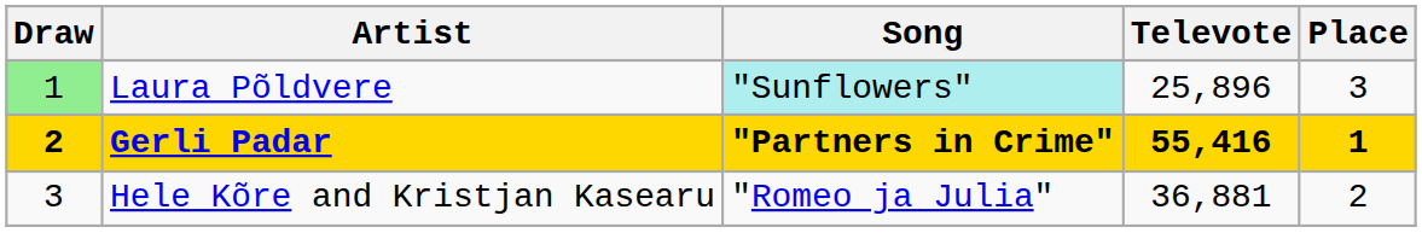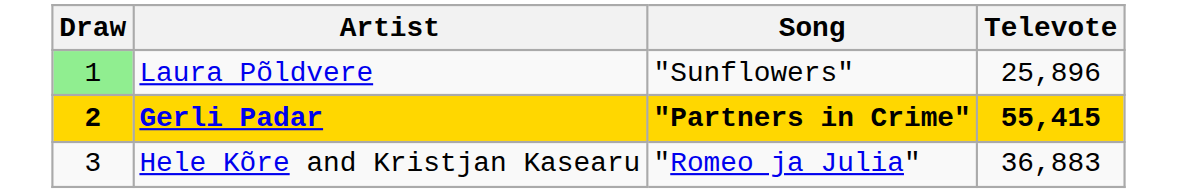 <table class="sortable wikitable" style="margin: 1em auto 1em auto; text-align:center;">
 <tr>
 <th>Draw</th>
 <th>Artist</th>
 <th>Song</th>
 <th>Televote</th>
-<th>Place</th>
 </tr>
 <tr>
 <td style="background: lightgreen;">1</td>
 <td align="left"><a href='#'>Laura Põldvere</a></td>
-<td align="left" style="background: paleturquoise;">"Sunflowers"</td>
+<td align="left">"Sunflowers"</td>
 <td>25,896</td>
-<td>3</td>
 </tr>
 <tr style="font-weight:bold; background:gold">
 <td>2</td>
 <td align="left"><a href='#'>Gerli Padar</a></td>
 <td align="left">"Partners in Crime"</td>
-<td>55,416</td>
-<td>1</td>
+<td>55,415</td>
 </tr>
 <tr>
 <td>3</td>
 <td align="left"><a href='#'>Hele Kõre</a> and Kristjan Kasearu</td>
 <td align="left">"<a href='#'>Romeo ja Julia</a>"</td>
-<td>36,881</td>
-<td>2</td>
+<td>36,883</td>
 </tr>
 </table>
